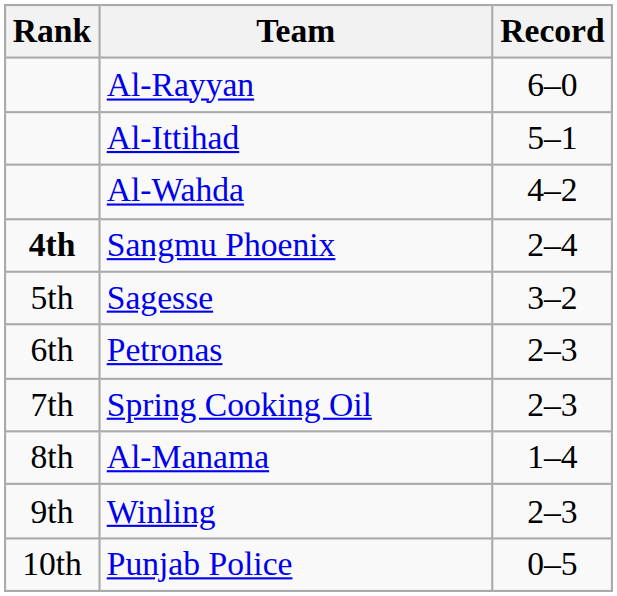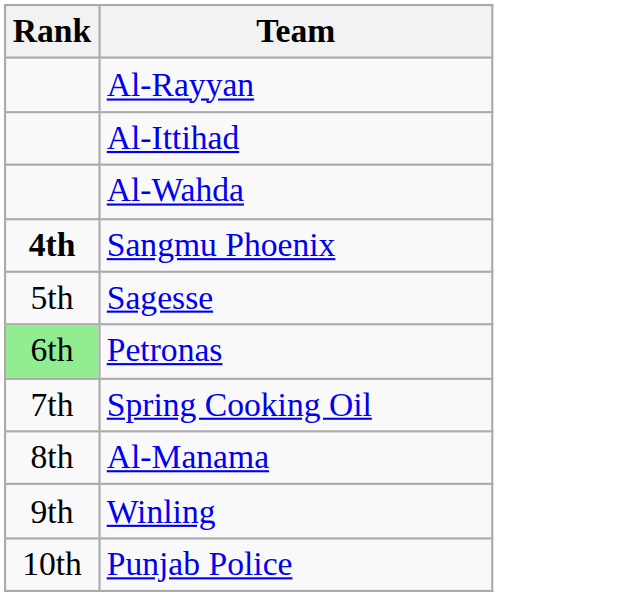 <table class=wikitable style="text-align:center;">
 <tr>
 <th>Rank</th>
 <th width=180>Team</th>
-<th>Record</th>
 </tr>
 <tr>
 <td></td>
 <td align="left"> <a href='#'>Al-Rayyan</a></td>
-<td align=center>6–0</td>
 </tr>
 <tr>
 <td></td>
 <td align="left"> <a href='#'>Al-Ittihad</a></td>
-<td align=center>5–1</td>
 </tr>
 <tr>
 <td></td>
 <td align="left"> <a href='#'>Al-Wahda</a></td>
-<td align=center>4–2</td>
 </tr>
 <tr>
 <td><strong>4th</strong></td>
 <td align="left"> <a href='#'>Sangmu Phoenix</a></td>
-<td align=center>2–4</td>
 </tr>
 <tr>
 <td>5th</td>
 <td align="left"> <a href='#'>Sagesse</a></td>
-<td align=center>3–2</td>
 </tr>
 <tr>
-<td>6th</td>
+<td style="background: lightgreen;">6th</td>
 <td align="left"> <a href='#'>Petronas</a></td>
-<td align=center>2–3</td>
 </tr>
 <tr>
 <td>7th</td>
 <td align="left"> <a href='#'>Spring Cooking Oil</a></td>
-<td align=center>2–3</td>
 </tr>
 <tr>
 <td>8th</td>
 <td align="left"> <a href='#'>Al-Manama</a></td>
-<td align=center>1–4</td>
 </tr>
 <tr>
 <td>9th</td>
 <td align="left"> <a href='#'>Winling</a></td>
-<td align=center>2–3</td>
 </tr>
 <tr>
 <td>10th</td>
 <td align="left"> <a href='#'>Punjab Police</a></td>
-<td align=center>0–5</td>
 </tr>
 </table>
